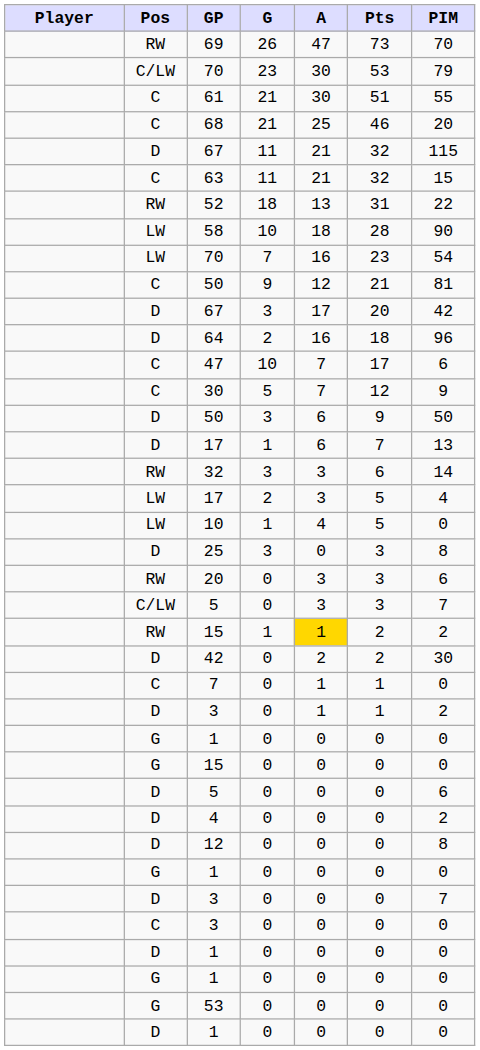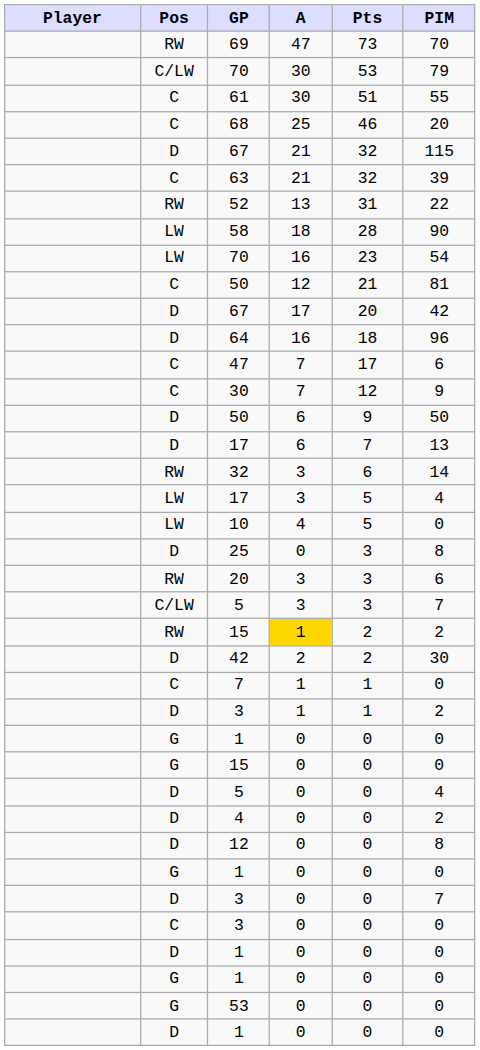 <table style="width:60%;" class="wikitable sortable">
 <tr style="text-align:center;">
 <th style="background:#ddf; width:10%;">Player</th>
 <th style="background:#ddf; width:3%;" title="Position">Pos</th>
 <th style="background:#ddf; width:5%;" title="Games played">GP</th>
-<th style="background:#ddf; width:5%;" title="Goals">G</th>
 <th style="background:#ddf; width:5%;" title="Assists">A</th>
 <th style="background:#ddf; width:5%;" title="Points">Pts</th>
 <th style="background:#ddf; width:5%;" title="Penalties in Minutes">PIM</th>
 </tr>
 <tr style="text-align:center;">
 <td style="text-align:right;"></td>
 <td>RW</td>
 <td>69</td>
-<td>26</td>
 <td>47</td>
 <td>73</td>
 <td>70</td>
 </tr>
 <tr style="text-align:center;">
 <td style="text-align:right;"></td>
 <td>C/LW</td>
 <td>70</td>
-<td>23</td>
 <td>30</td>
 <td>53</td>
 <td>79</td>
 </tr>
 <tr style="text-align:center;">
 <td style="text-align:right;"></td>
 <td>C</td>
 <td>61</td>
-<td>21</td>
 <td>30</td>
 <td>51</td>
 <td>55</td>
 </tr>
 <tr style="text-align:center;">
 <td style="text-align:right;"></td>
 <td>C</td>
 <td>68</td>
-<td>21</td>
 <td>25</td>
 <td>46</td>
 <td>20</td>
 </tr>
 <tr style="text-align:center;">
 <td style="text-align:right;"></td>
 <td>D</td>
 <td>67</td>
-<td>11</td>
 <td>21</td>
 <td>32</td>
 <td>115</td>
 </tr>
 <tr style="text-align:center;">
 <td style="text-align:right;"></td>
 <td>C</td>
 <td>63</td>
-<td>11</td>
 <td>21</td>
 <td>32</td>
-<td>15</td>
+<td>39</td>
 </tr>
 <tr style="text-align:center;">
 <td style="text-align:right;"></td>
 <td>RW</td>
 <td>52</td>
-<td>18</td>
 <td>13</td>
 <td>31</td>
 <td>22</td>
 </tr>
 <tr style="text-align:center;">
 <td style="text-align:right;"></td>
 <td>LW</td>
 <td>58</td>
-<td>10</td>
 <td>18</td>
 <td>28</td>
 <td>90</td>
 </tr>
 <tr style="text-align:center;">
 <td style="text-align:right;"></td>
 <td>LW</td>
 <td>70</td>
-<td>7</td>
 <td>16</td>
 <td>23</td>
 <td>54</td>
 </tr>
 <tr style="text-align:center;">
 <td style="text-align:right;"></td>
 <td>C</td>
 <td>50</td>
-<td>9</td>
 <td>12</td>
 <td>21</td>
 <td>81</td>
 </tr>
 <tr style="text-align:center;">
 <td style="text-align:right;"></td>
 <td>D</td>
 <td>67</td>
-<td>3</td>
 <td>17</td>
 <td>20</td>
 <td>42</td>
 </tr>
 <tr style="text-align:center;">
 <td style="text-align:right;"></td>
 <td>D</td>
 <td>64</td>
-<td>2</td>
 <td>16</td>
 <td>18</td>
 <td>96</td>
 </tr>
 <tr style="text-align:center;">
 <td style="text-align:right;"></td>
 <td>C</td>
 <td>47</td>
-<td>10</td>
 <td>7</td>
 <td>17</td>
 <td>6</td>
 </tr>
 <tr style="text-align:center;">
 <td style="text-align:right;"></td>
 <td>C</td>
 <td>30</td>
-<td>5</td>
 <td>7</td>
 <td>12</td>
 <td>9</td>
 </tr>
 <tr style="text-align:center;">
 <td style="text-align:right;"></td>
 <td>D</td>
 <td>50</td>
-<td>3</td>
 <td>6</td>
 <td>9</td>
 <td>50</td>
 </tr>
 <tr style="text-align:center;">
 <td style="text-align:right;"></td>
 <td>D</td>
 <td>17</td>
-<td>1</td>
 <td>6</td>
 <td>7</td>
 <td>13</td>
 </tr>
 <tr style="text-align:center;">
 <td style="text-align:right;"></td>
 <td>RW</td>
 <td>32</td>
 <td>3</td>
-<td>3</td>
 <td>6</td>
 <td>14</td>
 </tr>
 <tr style="text-align:center;">
 <td style="text-align:right;"></td>
 <td>LW</td>
 <td>17</td>
-<td>2</td>
 <td>3</td>
 <td>5</td>
 <td>4</td>
 </tr>
 <tr style="text-align:center;">
 <td style="text-align:right;"></td>
 <td>LW</td>
 <td>10</td>
-<td>1</td>
 <td>4</td>
 <td>5</td>
 <td>0</td>
 </tr>
 <tr style="text-align:center;">
 <td style="text-align:right;"></td>
 <td>D</td>
 <td>25</td>
-<td>3</td>
 <td>0</td>
 <td>3</td>
 <td>8</td>
 </tr>
 <tr style="text-align:center;">
 <td style="text-align:right;"></td>
 <td>RW</td>
 <td>20</td>
-<td>0</td>
 <td>3</td>
 <td>3</td>
 <td>6</td>
 </tr>
 <tr style="text-align:center;">
 <td style="text-align:right;"></td>
 <td>C/LW</td>
 <td>5</td>
-<td>0</td>
 <td>3</td>
 <td>3</td>
 <td>7</td>
 </tr>
 <tr style="text-align:center;">
 <td style="text-align:right;"></td>
 <td>RW</td>
 <td>15</td>
-<td>1</td>
 <td style="background: gold;">1</td>
 <td>2</td>
 <td>2</td>
 </tr>
 <tr style="text-align:center;">
 <td style="text-align:right;"></td>
 <td>D</td>
 <td>42</td>
-<td>0</td>
 <td>2</td>
 <td>2</td>
 <td>30</td>
 </tr>
 <tr style="text-align:center;">
 <td style="text-align:right;"></td>
 <td>C</td>
 <td>7</td>
-<td>0</td>
 <td>1</td>
 <td>1</td>
 <td>0</td>
 </tr>
 <tr style="text-align:center;">
 <td style="text-align:right;"></td>
 <td>D</td>
 <td>3</td>
-<td>0</td>
 <td>1</td>
 <td>1</td>
 <td>2</td>
 </tr>
 <tr style="text-align:center;">
 <td style="text-align:right;"></td>
 <td>G</td>
 <td>1</td>
 <td>0</td>
 <td>0</td>
 <td>0</td>
-<td>0</td>
 </tr>
 <tr style="text-align:center;">
 <td style="text-align:right;"></td>
 <td>G</td>
 <td>15</td>
-<td>0</td>
 <td>0</td>
 <td>0</td>
 <td>0</td>
 </tr>
 <tr style="text-align:center;">
 <td style="text-align:right;"></td>
 <td>D</td>
 <td>5</td>
 <td>0</td>
 <td>0</td>
-<td>0</td>
-<td>6</td>
+<td>4</td>
 </tr>
 <tr style="text-align:center;">
 <td style="text-align:right;"></td>
 <td>D</td>
 <td>4</td>
-<td>0</td>
 <td>0</td>
 <td>0</td>
 <td>2</td>
 </tr>
 <tr style="text-align:center;">
 <td style="text-align:right;"></td>
 <td>D</td>
 <td>12</td>
-<td>0</td>
 <td>0</td>
 <td>0</td>
 <td>8</td>
 </tr>
 <tr style="text-align:center;">
 <td style="text-align:right;"></td>
 <td>G</td>
 <td>1</td>
 <td>0</td>
 <td>0</td>
 <td>0</td>
-<td>0</td>
 </tr>
 <tr style="text-align:center;">
 <td style="text-align:right;"></td>
 <td>D</td>
 <td>3</td>
-<td>0</td>
 <td>0</td>
 <td>0</td>
 <td>7</td>
 </tr>
 <tr style="text-align:center;">
 <td style="text-align:right;"></td>
 <td>C</td>
 <td>3</td>
 <td>0</td>
 <td>0</td>
 <td>0</td>
-<td>0</td>
 </tr>
 <tr style="text-align:center;">
 <td style="text-align:right;"></td>
 <td>D</td>
 <td>1</td>
-<td>0</td>
 <td>0</td>
 <td>0</td>
 <td>0</td>
 </tr>
 <tr style="text-align:center;">
 <td style="text-align:right;"></td>
 <td>G</td>
 <td>1</td>
 <td>0</td>
 <td>0</td>
 <td>0</td>
-<td>0</td>
 </tr>
 <tr style="text-align:center;">
 <td style="text-align:right;"></td>
 <td>G</td>
 <td>53</td>
-<td>0</td>
 <td>0</td>
 <td>0</td>
 <td>0</td>
 </tr>
 <tr style="text-align:center;">
 <td style="text-align:right;"></td>
 <td>D</td>
 <td>1</td>
 <td>0</td>
 <td>0</td>
 <td>0</td>
-<td>0</td>
 </tr>
 </table>
